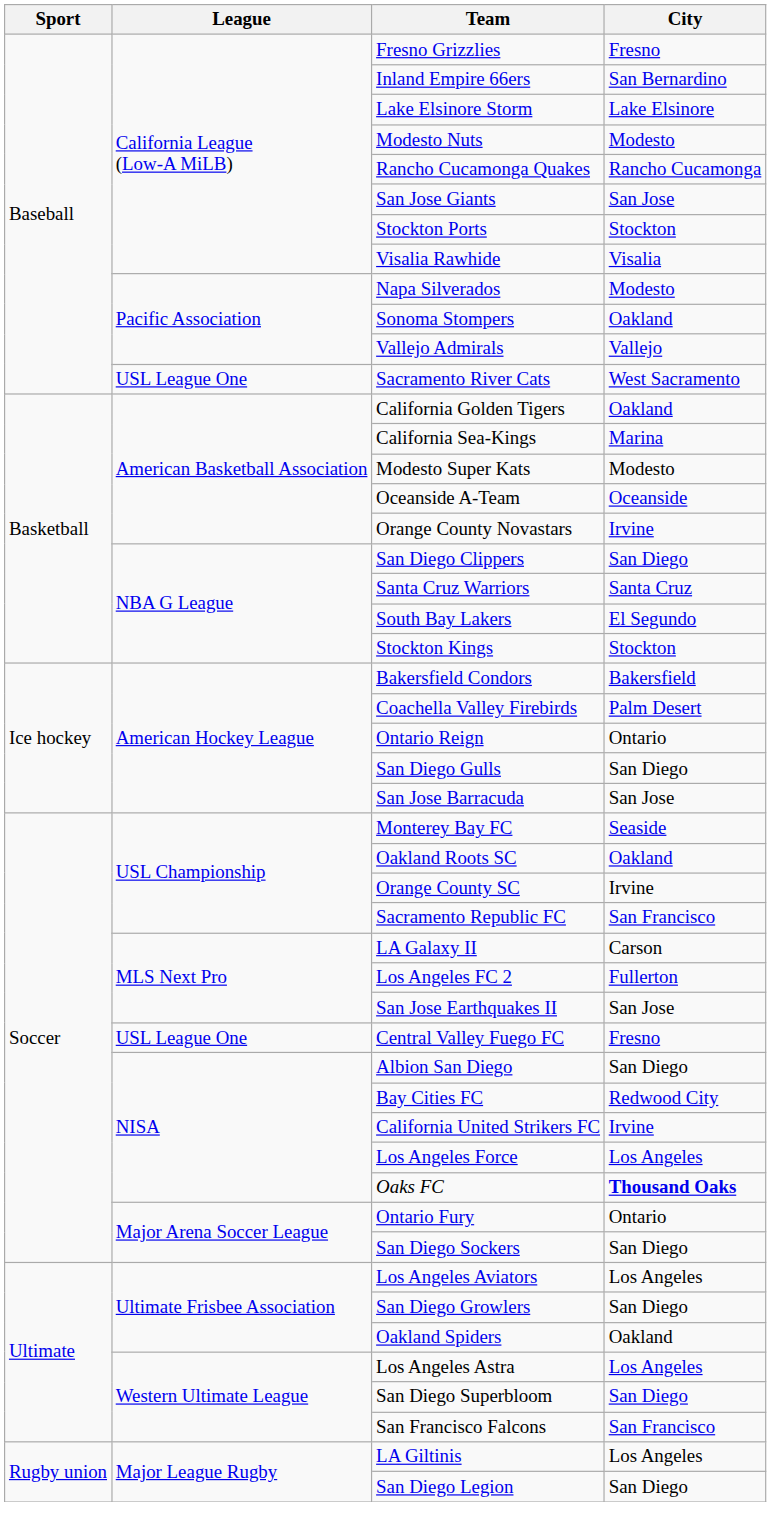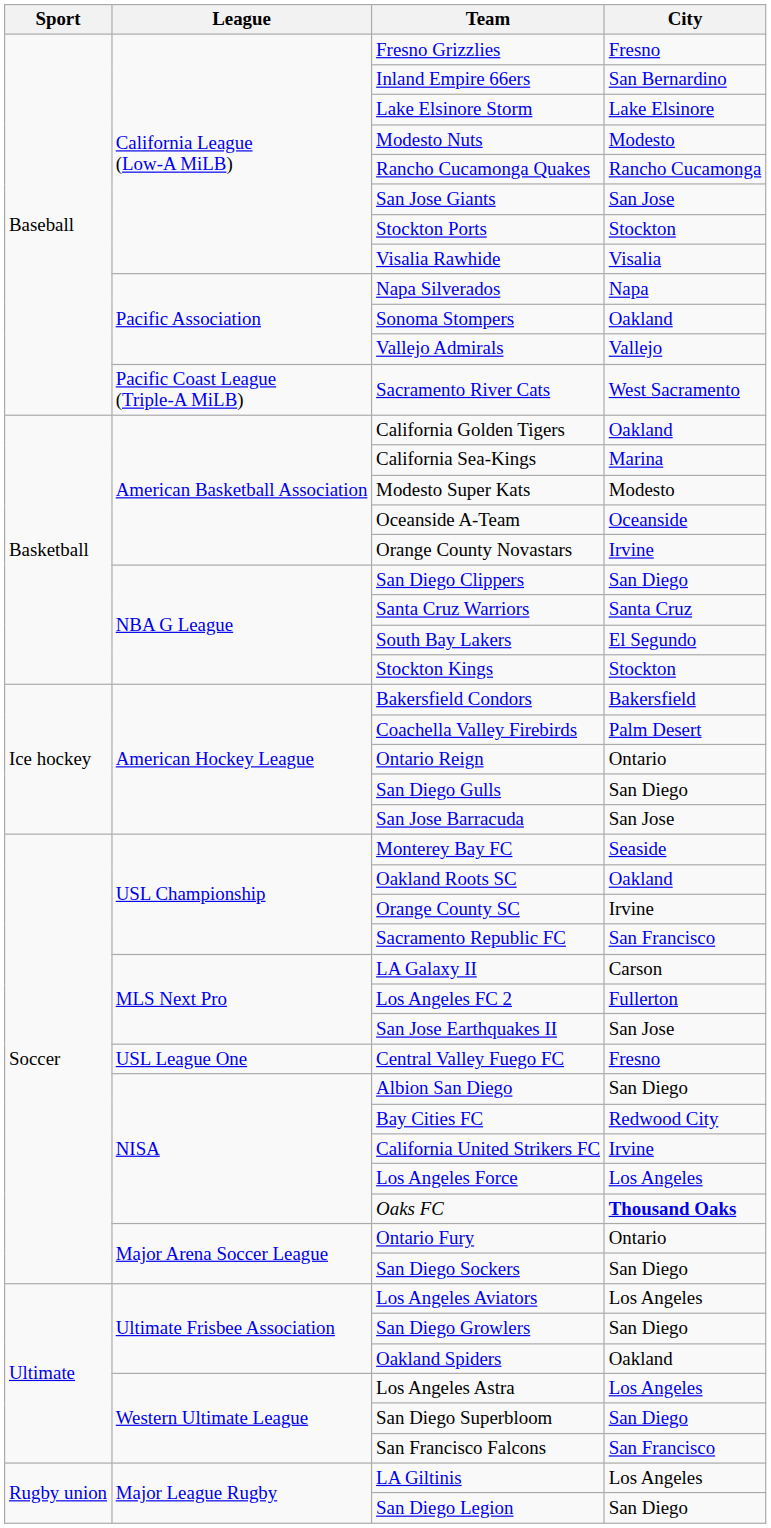 <table class="wikitable">
 <tr>
 <th>Sport</th>
 <th>League</th>
 <th>Team</th>
 <th>City</th>
 </tr>
 <tr>
 <td rowspan=12>Baseball</td>
 <td rowspan=8><a href='#'>California League</a><br>(<a href='#'>Low-A MiLB</a>)</td>
 <td><a href='#'>Fresno Grizzlies</a></td>
 <td><a href='#'>Fresno</a></td>
 </tr>
 <tr>
 <td><a href='#'>Inland Empire 66ers</a></td>
 <td><a href='#'>San Bernardino</a></td>
 </tr>
 <tr>
 <td><a href='#'>Lake Elsinore Storm</a></td>
 <td><a href='#'>Lake Elsinore</a></td>
 </tr>
 <tr>
 <td><a href='#'>Modesto Nuts</a></td>
 <td><a href='#'>Modesto</a></td>
 </tr>
 <tr>
 <td><a href='#'>Rancho Cucamonga Quakes</a></td>
 <td><a href='#'>Rancho Cucamonga</a></td>
 </tr>
 <tr>
 <td><a href='#'>San Jose Giants</a></td>
 <td><a href='#'>San Jose</a></td>
 </tr>
 <tr>
 <td><a href='#'>Stockton Ports</a></td>
 <td><a href='#'>Stockton</a></td>
 </tr>
 <tr>
 <td><a href='#'>Visalia Rawhide</a></td>
 <td><a href='#'>Visalia</a></td>
 </tr>
 <tr>
 <td rowspan=3><a href='#'>Pacific Association</a></td>
 <td><a href='#'>Napa Silverados</a></td>
-<td><a href='#'>Modesto</a></td>
+<td><a href='#'>Napa</a></td>
 </tr>
 <tr>
 <td><a href='#'>Sonoma Stompers</a></td>
 <td><a href='#'>Oakland</a></td>
 </tr>
 <tr>
 <td><a href='#'>Vallejo Admirals</a></td>
 <td><a href='#'>Vallejo</a></td>
 </tr>
 <tr>
-<td><a href='#'>USL League One</a></td>
+<td><a href='#'>Pacific Coast League</a><br>(<a href='#'>Triple-A MiLB</a>)</td>
 <td><a href='#'>Sacramento River Cats</a></td>
 <td><a href='#'>West Sacramento</a></td>
 </tr>
 <tr>
 <td rowspan="9">Basketball</td>
 <td rowspan="5"><a href='#'>American Basketball Association</a></td>
 <td>California Golden Tigers</td>
 <td><a href='#'>Oakland</a></td>
 </tr>
 <tr>
 <td>California Sea-Kings</td>
 <td><a href='#'>Marina</a></td>
 </tr>
 <tr>
 <td>Modesto Super Kats</td>
 <td>Modesto</td>
 </tr>
 <tr>
 <td>Oceanside A-Team</td>
 <td><a href='#'>Oceanside</a></td>
 </tr>
 <tr>
 <td>Orange County Novastars</td>
 <td><a href='#'>Irvine</a></td>
 </tr>
 <tr>
 <td rowspan="4"><a href='#'>NBA G League</a></td>
 <td><a href='#'>San Diego Clippers</a></td>
 <td><a href='#'>San Diego</a></td>
 </tr>
 <tr>
 <td><a href='#'>Santa Cruz Warriors</a></td>
 <td><a href='#'>Santa Cruz</a></td>
 </tr>
 <tr>
 <td><a href='#'>South Bay Lakers</a></td>
 <td><a href='#'>El Segundo</a></td>
 </tr>
 <tr>
 <td><a href='#'>Stockton Kings</a></td>
 <td><a href='#'>Stockton</a></td>
 </tr>
 <tr>
 <td rowspan="5">Ice hockey</td>
 <td rowspan="5"><a href='#'>American Hockey League</a></td>
 <td><a href='#'>Bakersfield Condors</a></td>
 <td><a href='#'>Bakersfield</a></td>
 </tr>
 <tr>
 <td><a href='#'>Coachella Valley Firebirds</a></td>
 <td><a href='#'>Palm Desert</a></td>
 </tr>
 <tr>
 <td><a href='#'>Ontario Reign</a></td>
 <td>Ontario</td>
 </tr>
 <tr>
 <td><a href='#'>San Diego Gulls</a></td>
 <td>San Diego</td>
 </tr>
 <tr>
 <td><a href='#'>San Jose Barracuda</a></td>
 <td>San Jose</td>
 </tr>
 <tr>
 <td rowspan="15">Soccer</td>
 <td rowspan="4"><a href='#'>USL Championship</a></td>
 <td><a href='#'>Monterey Bay FC</a></td>
 <td><a href='#'>Seaside</a></td>
 </tr>
 <tr>
 <td><a href='#'>Oakland Roots SC</a></td>
 <td><a href='#'>Oakland</a></td>
 </tr>
 <tr>
 <td><a href='#'>Orange County SC</a></td>
 <td>Irvine</td>
 </tr>
 <tr>
 <td><a href='#'>Sacramento Republic FC</a></td>
 <td><a href='#'>San Francisco</a></td>
 </tr>
 <tr>
 <td rowspan=3><a href='#'>MLS Next Pro</a></td>
 <td><a href='#'>LA Galaxy II</a></td>
 <td>Carson</td>
 </tr>
 <tr>
 <td><a href='#'>Los Angeles FC 2</a></td>
 <td><a href='#'>Fullerton</a></td>
 </tr>
 <tr>
 <td><a href='#'>San Jose Earthquakes II</a></td>
 <td>San Jose</td>
 </tr>
 <tr>
 <td><a href='#'>USL League One</a></td>
 <td><a href='#'>Central Valley Fuego FC</a></td>
 <td><a href='#'>Fresno</a></td>
 </tr>
 <tr>
 <td rowspan=5><a href='#'>NISA</a></td>
 <td><a href='#'>Albion San Diego</a></td>
 <td>San Diego</td>
 </tr>
 <tr>
 <td><a href='#'>Bay Cities FC</a></td>
 <td><a href='#'>Redwood City</a></td>
 </tr>
 <tr>
 <td><a href='#'>California United Strikers FC</a></td>
 <td><a href='#'>Irvine</a></td>
 </tr>
 <tr>
 <td><a href='#'>Los Angeles Force</a></td>
 <td><a href='#'>Los Angeles</a></td>
 </tr>
 <tr>
 <td><em>Oaks FC</em></td>
 <td><strong><a href='#'>Thousand Oaks</a></strong></td>
 </tr>
 <tr>
 <td rowspan=2><a href='#'>Major Arena Soccer League</a></td>
 <td><a href='#'>Ontario Fury</a></td>
 <td>Ontario</td>
 </tr>
 <tr>
 <td><a href='#'>San Diego Sockers</a></td>
 <td>San Diego</td>
 </tr>
 <tr>
 <td rowspan="6"><a href='#'>Ultimate</a></td>
 <td rowspan=3><a href='#'>Ultimate Frisbee Association</a></td>
 <td><a href='#'>Los Angeles Aviators</a></td>
 <td>Los Angeles</td>
 </tr>
 <tr>
 <td><a href='#'>San Diego Growlers</a></td>
 <td>San Diego</td>
 </tr>
 <tr>
 <td><a href='#'>Oakland Spiders</a></td>
 <td>Oakland</td>
 </tr>
 <tr>
 <td rowspan="3"><a href='#'>Western Ultimate League</a></td>
 <td>Los Angeles Astra</td>
 <td><a href='#'>Los Angeles</a></td>
 </tr>
 <tr>
 <td>San Diego Superbloom</td>
 <td><a href='#'>San Diego</a></td>
 </tr>
 <tr>
 <td>San Francisco Falcons</td>
 <td><a href='#'>San Francisco</a></td>
 </tr>
 <tr>
 <td rowspan="6"><a href='#'>Rugby union</a></td>
 <td rowspan="3"><a href='#'>Major League Rugby</a></td>
 <td><a href='#'>LA Giltinis</a></td>
 <td>Los Angeles</td>
 </tr>
 <tr>
 <td><a href='#'>San Diego Legion</a></td>
 <td>San Diego</td>
 </tr>
 </table>
